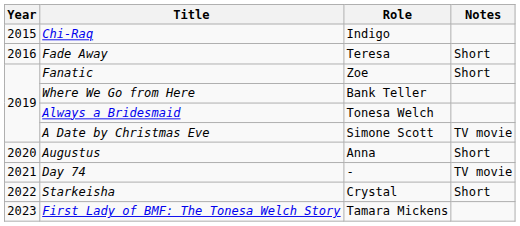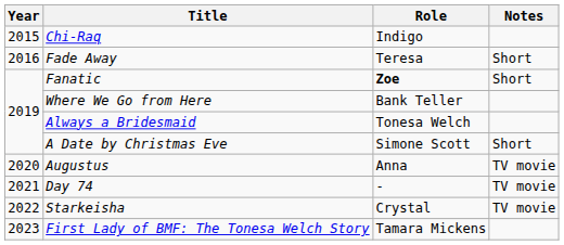 <table class="wikitable sortable">
 <tr>
 <th>Year</th>
 <th>Title</th>
 <th>Role</th>
 <th>Notes</th>
 </tr>
 <tr>
 <td>2015</td>
 <td><em><a href='#'>Chi-Raq</a></em></td>
 <td>Indigo</td>
 <td></td>
 </tr>
 <tr>
 <td>2016</td>
 <td><em>Fade Away</em></td>
 <td>Teresa</td>
 <td>Short</td>
 </tr>
 <tr>
 <td rowspan="4">2019</td>
 <td><em>Fanatic</em></td>
-<td>Zoe</td>
+<td><strong>Zoe</strong></td>
 <td>Short</td>
 </tr>
 <tr>
 <td><em>Where We Go from Here</em></td>
 <td>Bank Teller</td>
 <td></td>
 </tr>
 <tr>
 <td><em><a href='#'>Always a Bridesmaid</a></em></td>
 <td>Tonesa Welch</td>
 <td></td>
 </tr>
 <tr>
 <td><em>A Date by Christmas Eve</em></td>
 <td>Simone Scott</td>
-<td>TV movie</td>
+<td>Short</td>
 </tr>
 <tr>
 <td>2020</td>
 <td><em>Augustus</em></td>
 <td>Anna</td>
-<td>Short</td>
+<td>TV movie</td>
 </tr>
 <tr>
 <td>2021</td>
 <td><em>Day 74</em></td>
 <td>-</td>
 <td>TV movie</td>
 </tr>
 <tr>
 <td>2022</td>
 <td><em>Starkeisha</em></td>
 <td>Crystal</td>
-<td>Short</td>
+<td>TV movie</td>
 </tr>
 <tr>
 <td>2023</td>
 <td><em><a href='#'>First Lady of BMF: The Tonesa Welch Story</a></em></td>
 <td>Tamara Mickens</td>
 <td></td>
 </tr>
 </table>
